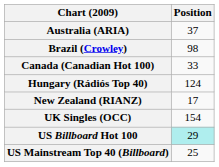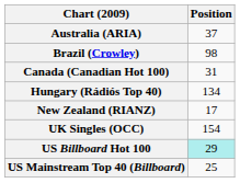 <table class="wikitable sortable plainrowheaders" style="text-align:center">
 <tr>
 <th scope="col">Chart (2009)</th>
 <th scope="col">Position</th>
 </tr>
 <tr>
 <th scope="row">Australia (ARIA)</th>
 <td>37</td>
 </tr>
 <tr>
 <th scope="row">Brazil (<a href='#'>Crowley</a>)</th>
 <td>98</td>
 </tr>
 <tr>
 <th scope="row">Canada (Canadian Hot 100)</th>
-<td>33</td>
+<td>31</td>
 </tr>
 <tr>
 <th scope="row">Hungary (Rádiós Top 40)</th>
-<td>124</td>
+<td>134</td>
 </tr>
 <tr>
 <th scope="row">New Zealand (RIANZ)</th>
 <td>17</td>
 </tr>
 <tr>
 <th scope="row">UK Singles (OCC)</th>
 <td>154</td>
 </tr>
 <tr>
 <th scope="row">US <em>Billboard</em> Hot 100</th>
 <td style="background: paleturquoise;">29</td>
 </tr>
 <tr>
 <th scope="row">US Mainstream Top 40 (<em>Billboard</em>)</th>
 <td>25</td>
 </tr>
 </table>
